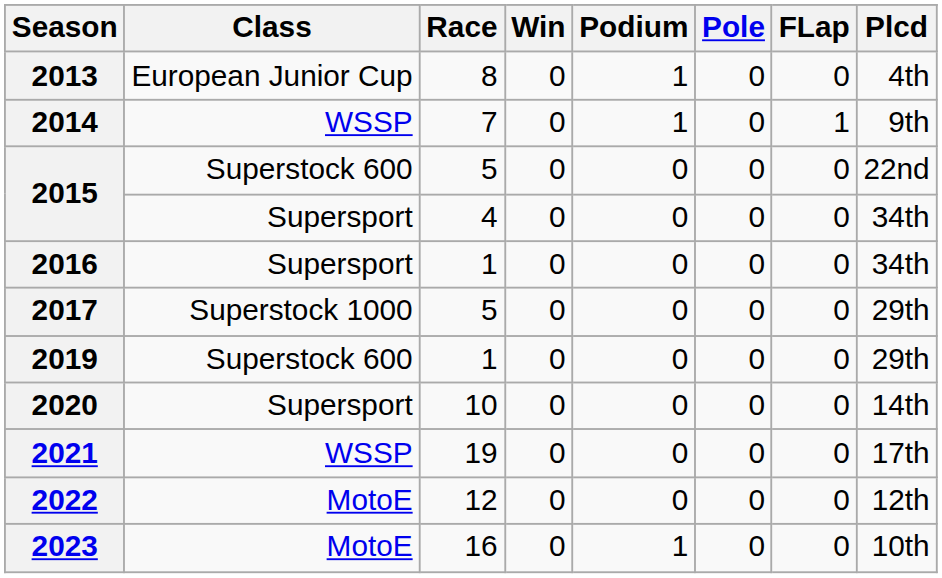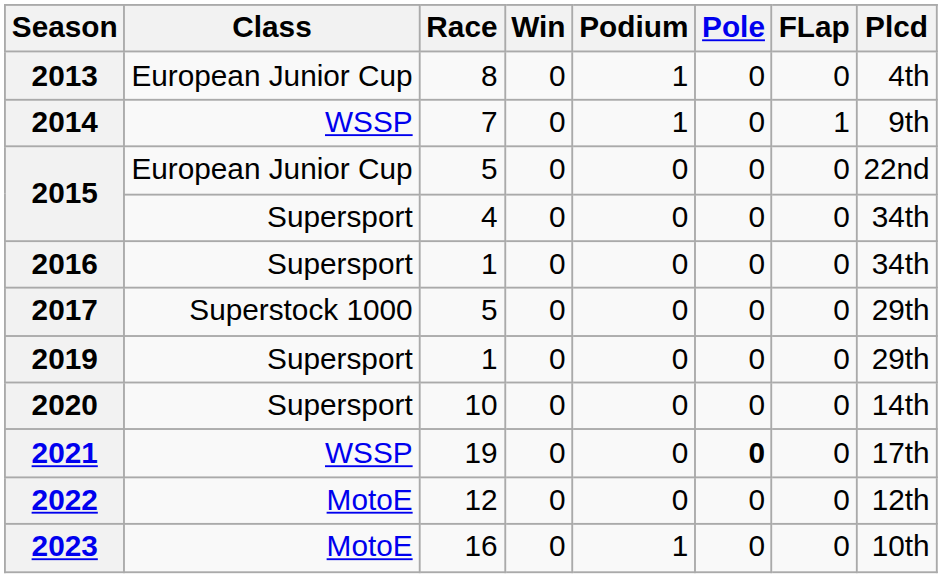 <table class="wikitable" style="font-size:100%; text-align:right">
 <tr>
 <th>Season</th>
 <th>Class</th>
 <th>Race</th>
 <th>Win</th>
 <th>Podium</th>
 <th><a href='#'>Pole</a></th>
 <th>FLap</th>
 <th>Plcd</th>
 </tr>
 <tr>
 <th>2013</th>
 <td>European Junior Cup</td>
 <td>8</td>
 <td>0</td>
 <td>1</td>
 <td>0</td>
 <td>0</td>
 <td>4th</td>
 </tr>
 <tr>
 <th>2014</th>
 <td><a href='#'>WSSP</a></td>
 <td>7</td>
 <td>0</td>
 <td>1</td>
 <td>0</td>
 <td>1</td>
 <td>9th</td>
 </tr>
 <tr>
 <th rowspan=2>2015</th>
-<td>Superstock 600</td>
+<td>European Junior Cup</td>
 <td>5</td>
 <td>0</td>
 <td>0</td>
 <td>0</td>
 <td>0</td>
 <td>22nd</td>
 </tr>
 <tr>
 <td>Supersport</td>
 <td>4</td>
 <td>0</td>
 <td>0</td>
 <td>0</td>
 <td>0</td>
 <td>34th</td>
 </tr>
 <tr>
 <th>2016</th>
 <td>Supersport</td>
 <td>1</td>
 <td>0</td>
 <td>0</td>
 <td>0</td>
 <td>0</td>
 <td>34th</td>
 </tr>
 <tr>
 <th>2017</th>
 <td>Superstock 1000</td>
 <td>5</td>
 <td>0</td>
 <td>0</td>
 <td>0</td>
 <td>0</td>
 <td>29th</td>
 </tr>
 <tr>
 <th>2019</th>
-<td>Superstock 600</td>
+<td>Supersport</td>
 <td>1</td>
 <td>0</td>
 <td>0</td>
 <td>0</td>
 <td>0</td>
 <td>29th</td>
 </tr>
 <tr>
 <th>2020</th>
 <td>Supersport</td>
 <td>10</td>
 <td>0</td>
 <td>0</td>
 <td>0</td>
 <td>0</td>
 <td>14th</td>
 </tr>
 <tr>
 <th><a href='#'>2021</a></th>
 <td><a href='#'>WSSP</a></td>
 <td>19</td>
 <td>0</td>
 <td>0</td>
-<td>0</td>
+<td><strong>0</strong></td>
 <td>0</td>
 <td>17th</td>
 </tr>
 <tr>
 <th><a href='#'>2022</a></th>
 <td><a href='#'>MotoE</a></td>
 <td>12</td>
 <td>0</td>
 <td>0</td>
 <td>0</td>
 <td>0</td>
 <td>12th</td>
 </tr>
 <tr>
 <th><a href='#'>2023</a></th>
 <td><a href='#'>MotoE</a></td>
 <td>16</td>
 <td>0</td>
 <td>1</td>
 <td>0</td>
 <td>0</td>
 <td>10th</td>
 </tr>
 </table>
